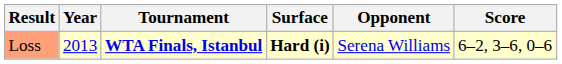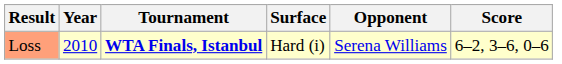 <table class="sortable wikitable">
 <tr>
 <th>Result</th>
 <th>Year</th>
 <th>Tournament</th>
 <th>Surface</th>
 <th>Opponent</th>
 <th>Score</th>
 </tr>
 <tr style="background:#ffc;">
 <td bgcolor=ffa07a>Loss</td>
-<td><a href='#'>2013</a></td>
+<td><a href='#'>2010</a></td>
 <td><strong><a href='#'>WTA Finals, Istanbul</a></strong></td>
-<td><strong>Hard (i)</strong></td>
+<td>Hard (i)</td>
 <td> <a href='#'>Serena Williams</a></td>
 <td>6–2, 3–6, 0–6</td>
 </tr>
 </table>
